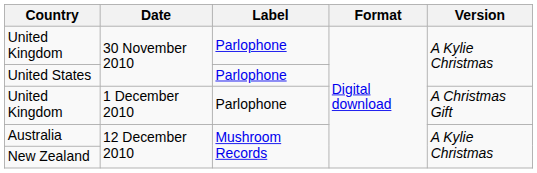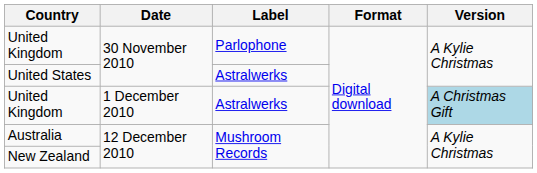 <table class="wikitable">
 <tr>
 <th>Country</th>
 <th>Date</th>
 <th>Label</th>
 <th>Format</th>
 <th>Version</th>
 </tr>
 <tr>
 <td>United Kingdom</td>
 <td rowspan="2">30 November 2010</td>
 <td><a href='#'>Parlophone</a></td>
 <td rowspan="5"><a href='#'>Digital download</a></td>
 <td rowspan="2"><em>A Kylie Christmas</em></td>
 </tr>
 <tr>
 <td>United States</td>
-<td><a href='#'>Parlophone</a></td>
+<td><a href='#'>Astralwerks</a></td>
 </tr>
 <tr>
 <td>United Kingdom</td>
 <td>1 December 2010</td>
-<td>Parlophone</td>
-<td><em>A Christmas Gift</em></td>
+<td><a href='#'>Astralwerks</a></td>
+<td style="background: lightblue;"><em>A Christmas Gift</em></td>
 </tr>
 <tr>
 <td>Australia</td>
 <td rowspan="2">12 December 2010</td>
 <td rowspan="2"><a href='#'>Mushroom Records</a></td>
 <td rowspan="2"><em>A Kylie Christmas</em></td>
 </tr>
 <tr>
 <td>New Zealand</td>
 </tr>
 </table>
